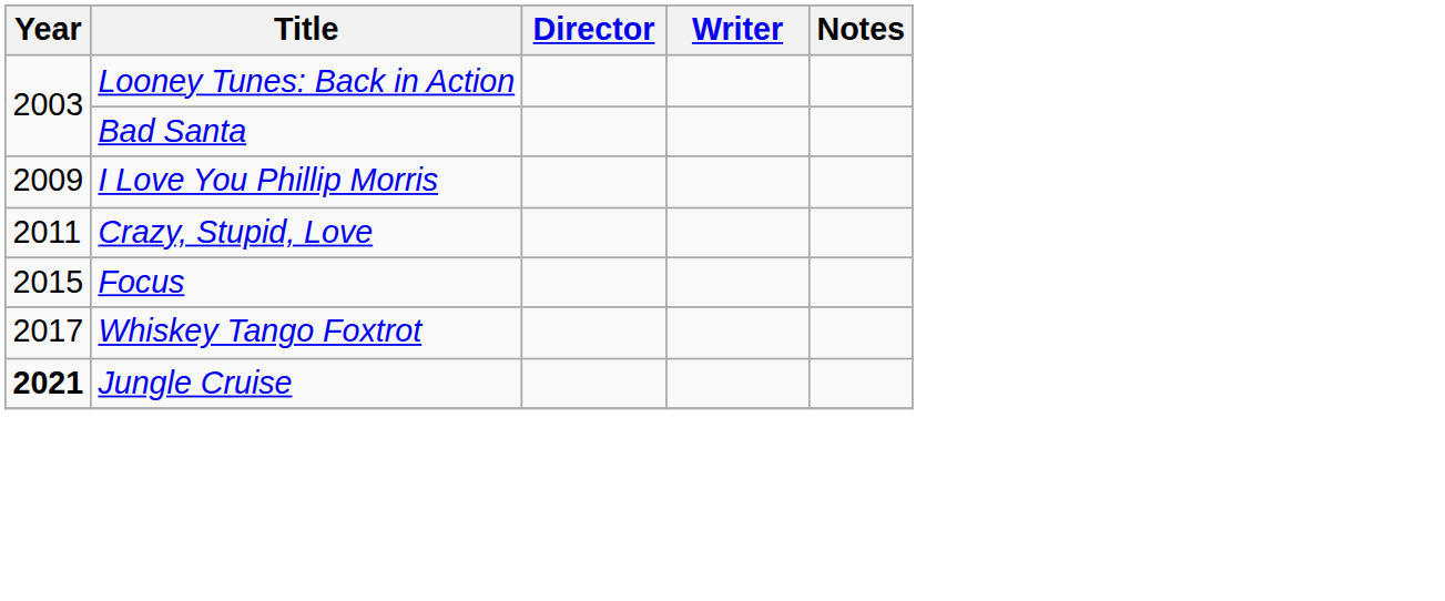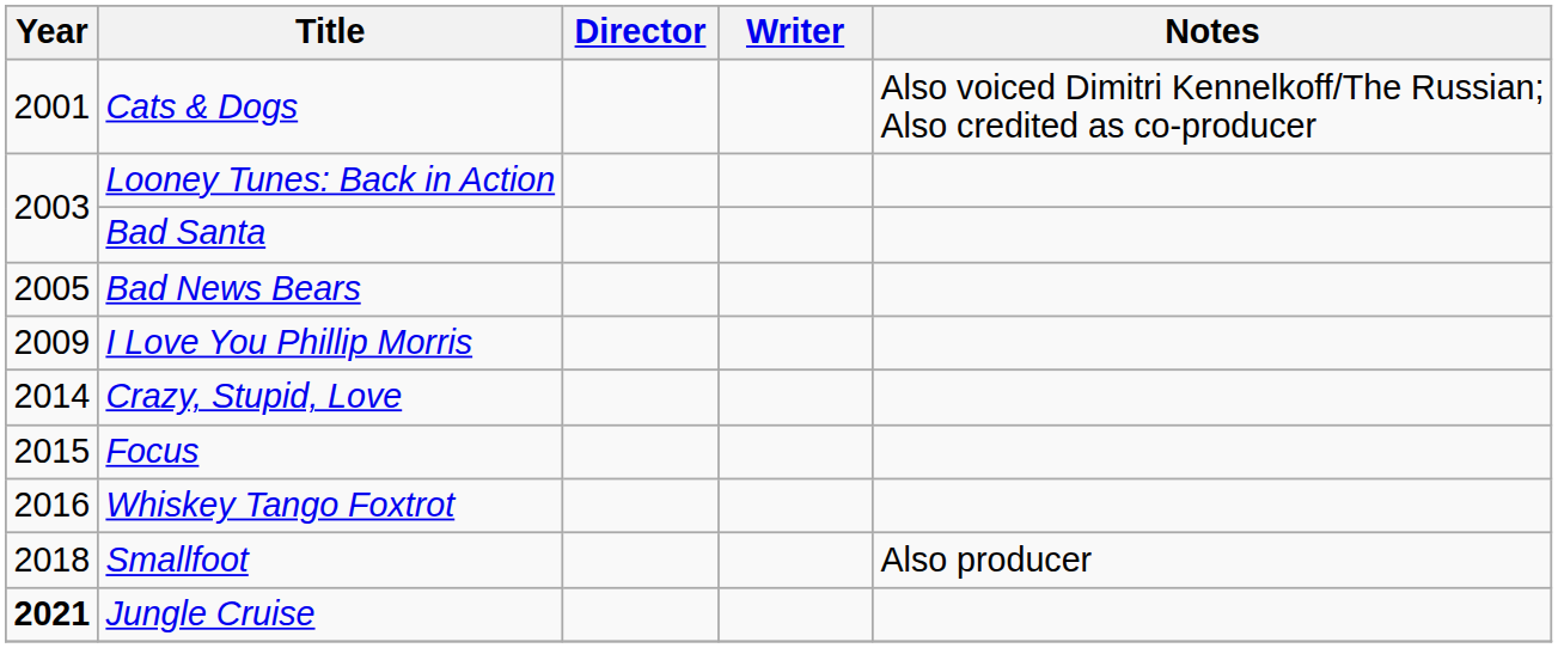 <table class="wikitable plainrowheaders">
 <tr>
 <th>Year</th>
 <th>Title</th>
 <th width=65><a href='#'>Director</a></th>
 <th width=65><a href='#'>Writer</a></th>
 <th>Notes</th>
+</tr>
+<tr>
+<td>2001</td>
+<td><em><a href='#'>Cats & Dogs</a></em></td>
+<td></td>
+<td></td>
+<td>Also voiced Dimitri Kennelkoff/The Russian;<br>Also credited as co-producer</td>
 </tr>
 <tr>
 <td rowspan=2>2003</td>
 <td><em><a href='#'>Looney Tunes: Back in Action</a></em></td>
 <td></td>
 <td></td>
 <td></td>
 </tr>
 <tr>
 <td><em><a href='#'>Bad Santa</a></em></td>
 <td></td>
 <td></td>
 <td></td>
 </tr>
 <tr>
+<td>2005</td>
+<td><em><a href='#'>Bad News Bears</a></em></td>
+<td></td>
+<td></td>
+<td></td>
+</tr>
+<tr>
 <td>2009</td>
 <td><em><a href='#'>I Love You Phillip Morris</a></em></td>
 <td></td>
 <td></td>
 <td></td>
 </tr>
 <tr>
-<td>2011</td>
+<td>2014</td>
 <td><em><a href='#'>Crazy, Stupid, Love</a></em></td>
 <td></td>
 <td></td>
 <td></td>
 </tr>
 <tr>
 <td>2015</td>
 <td><em><a href='#'>Focus</a></em></td>
 <td></td>
 <td></td>
 <td></td>
 </tr>
 <tr>
-<td>2017</td>
+<td>2016</td>
 <td><em><a href='#'>Whiskey Tango Foxtrot</a></em></td>
 <td></td>
 <td></td>
 <td></td>
+</tr>
+<tr>
+<td>2018</td>
+<td><em><a href='#'>Smallfoot</a></em></td>
+<td></td>
+<td></td>
+<td>Also producer</td>
 </tr>
 <tr>
 <td><strong>2021</strong></td>
 <td><em><a href='#'>Jungle Cruise</a></em></td>
 <td></td>
 <td></td>
 <td></td>
 </tr>
 <tr>
 </tr>
 </table>
